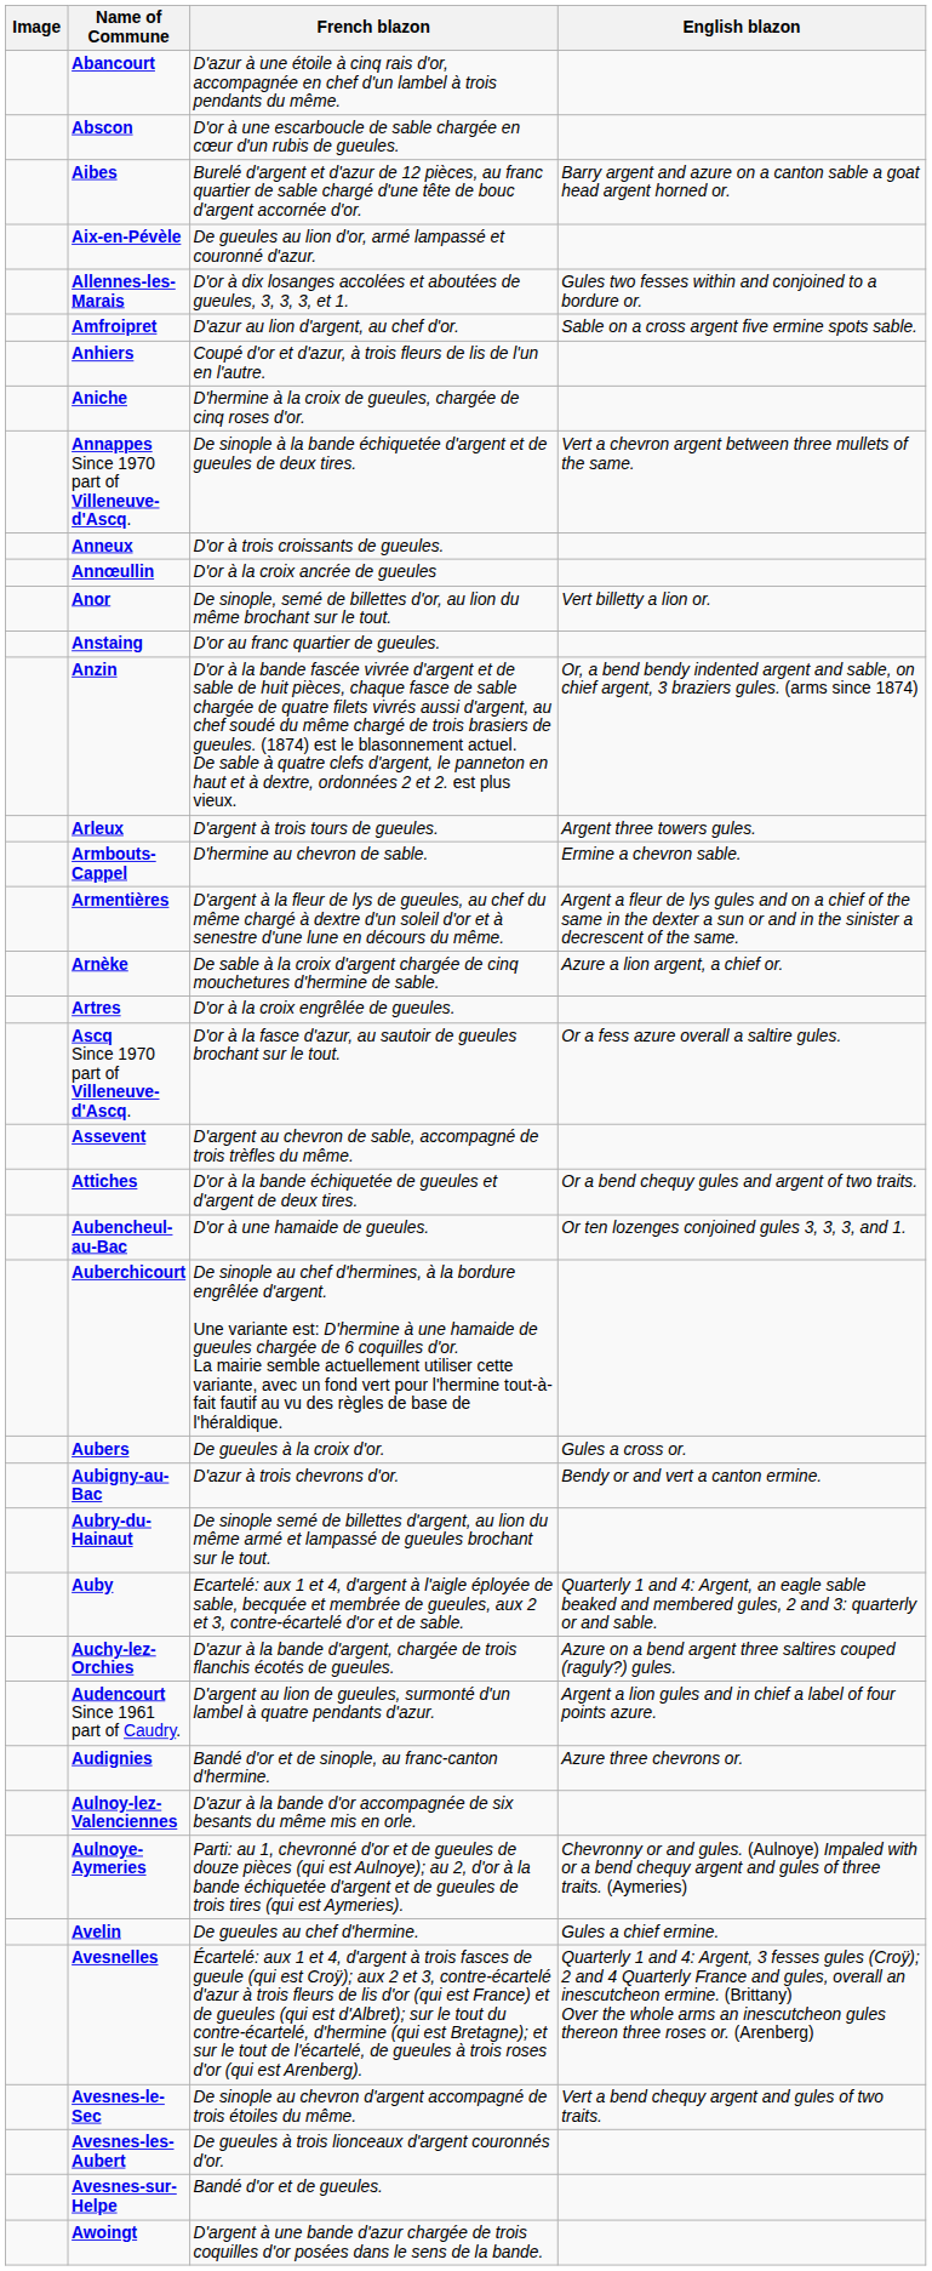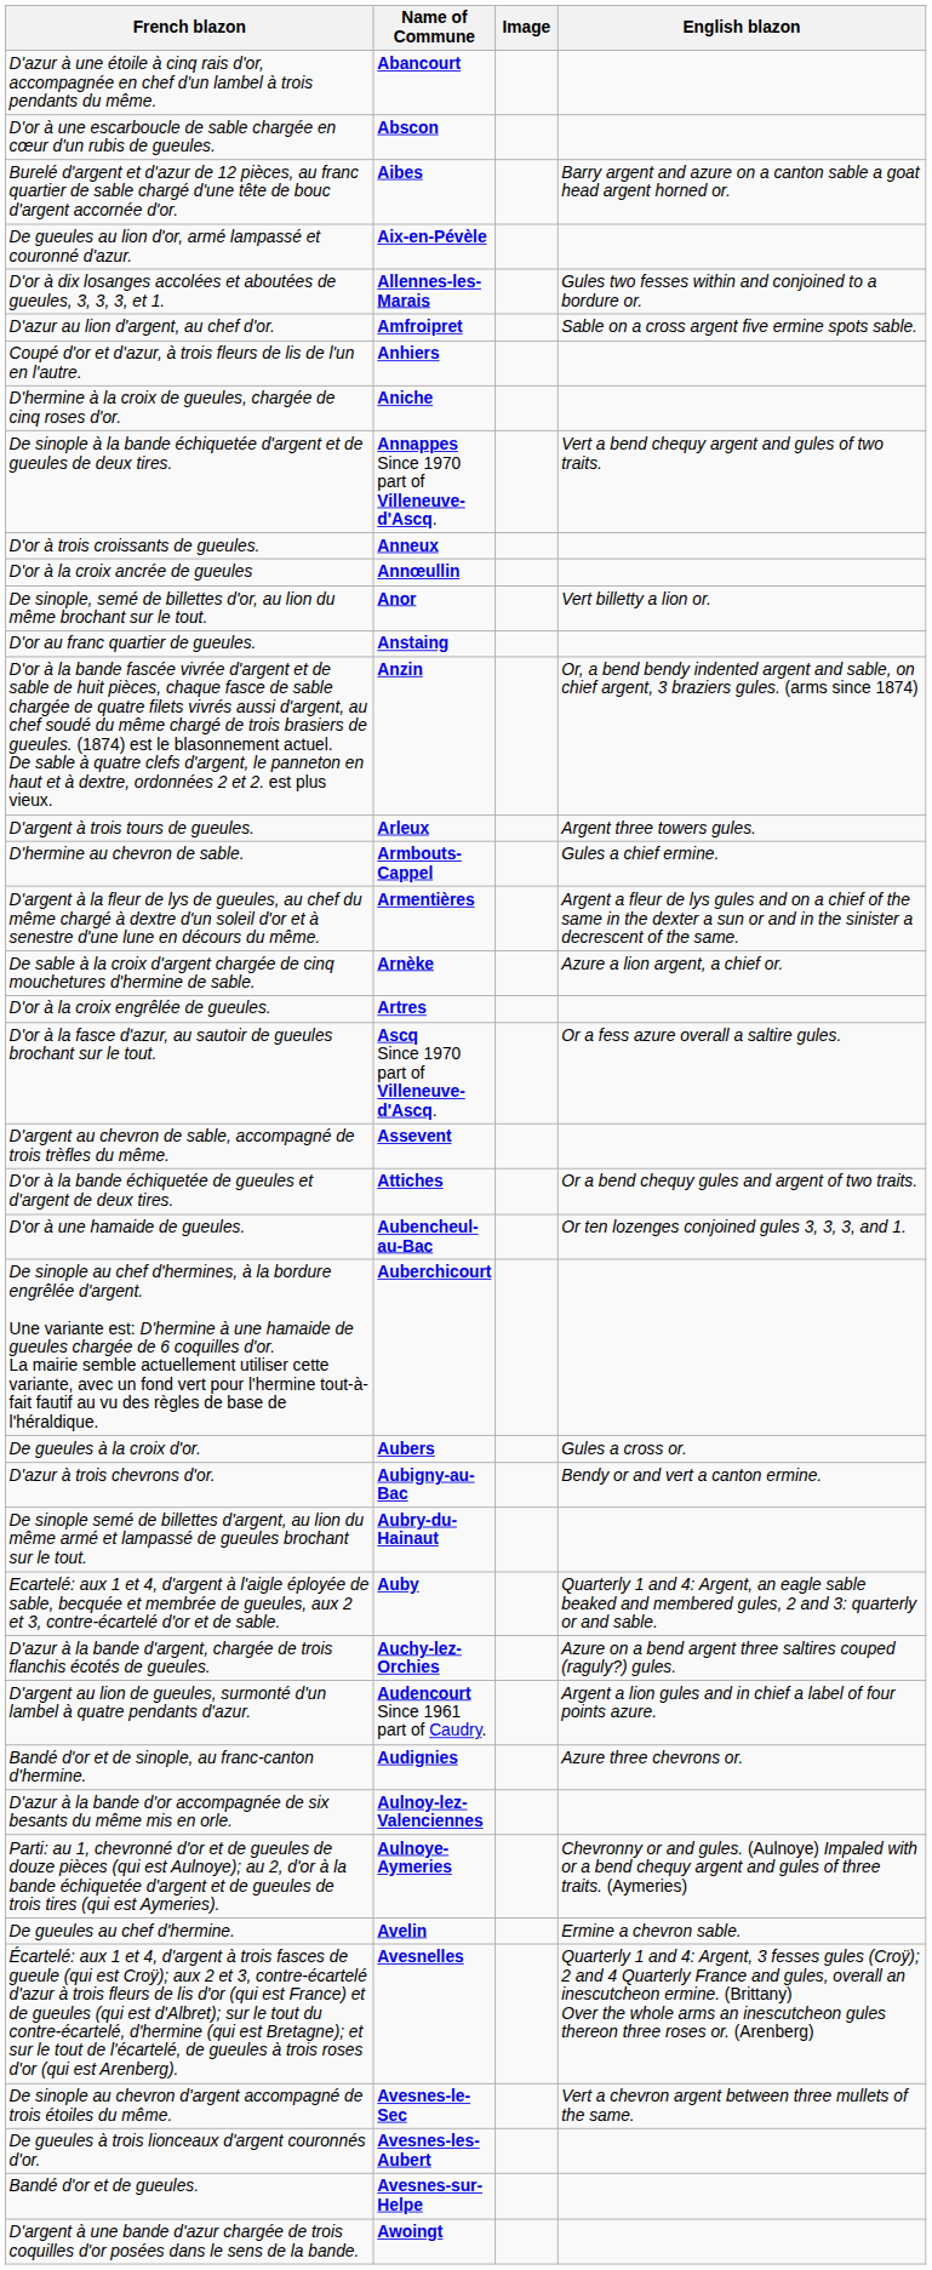 <table class="wikitable" width="100%">
 <tr>
+<th width="40%">French blazon</th>
+<th>Name of Commune</th>
 <th width="110">Image</th>
-<th>Name of Commune</th>
-<th width="40%">French blazon</th>
 <th width="40%">English blazon</th>
 </tr>
 <tr valign=top>
+<td><em>D'azur à une étoile à cinq rais d'or, accompagnée en chef d'un lambel à trois pendants du même.</em></td>
+<td><strong><a href='#'>Abancourt</a></strong></td>
 <td align=center></td>
-<td><strong><a href='#'>Abancourt</a></strong></td>
-<td><em>D'azur à une étoile à cinq rais d'or, accompagnée en chef d'un lambel à trois pendants du même.</em></td>
 <td></td>
 </tr>
 <tr valign=top>
+<td><em>D'or à une escarboucle de sable chargée en cœur d'un rubis de gueules.</em></td>
+<td><strong><a href='#'>Abscon</a></strong></td>
 <td align=center></td>
-<td><strong><a href='#'>Abscon</a></strong></td>
-<td><em>D'or à une escarboucle de sable chargée en cœur d'un rubis de gueules.</em></td>
 <td></td>
 </tr>
 <tr valign=top>
+<td><em>Burelé d'argent et d'azur de 12 pièces, au franc quartier de sable chargé d'une tête de bouc d'argent accornée d'or.</em></td>
+<td><strong><a href='#'>Aibes</a></strong></td>
 <td align=center></td>
-<td><strong><a href='#'>Aibes</a></strong></td>
-<td><em>Burelé d'argent et d'azur de 12 pièces, au franc quartier de sable chargé d'une tête de bouc d'argent accornée d'or.</em></td>
 <td><em>Barry argent and azure on a canton sable a goat head argent horned or.</em></td>
 </tr>
 <tr valign=top>
+<td><em>De gueules au lion d'or, armé lampassé et couronné d'azur.</em></td>
+<td><strong><a href='#'>Aix-en-Pévèle</a></strong></td>
 <td align=center></td>
-<td><strong><a href='#'>Aix-en-Pévèle</a></strong></td>
-<td><em>De gueules au lion d'or, armé lampassé et couronné d'azur.</em></td>
 <td></td>
 </tr>
 <tr valign=top>
+<td><em>D'or à dix losanges accolées et aboutées de gueules, 3, 3, 3, et 1.</em></td>
+<td><strong><a href='#'>Allennes-les-Marais</a></strong></td>
 <td align=center></td>
-<td><strong><a href='#'>Allennes-les-Marais</a></strong></td>
-<td><em>D'or à dix losanges accolées et aboutées de gueules, 3, 3, 3, et 1.</em></td>
 <td><em>Gules two fesses within and conjoined to a bordure or.</em></td>
 </tr>
 <tr valign=top>
+<td><em>D'azur au lion d'argent, au chef d'or.</em></td>
+<td><strong><a href='#'>Amfroipret</a></strong></td>
 <td align=center></td>
-<td><strong><a href='#'>Amfroipret</a></strong></td>
-<td><em>D'azur au lion d'argent, au chef d'or.</em></td>
 <td><em>Sable on a cross argent five ermine spots sable.</em></td>
 </tr>
 <tr valign=top>
+<td><em>Coupé d'or et d'azur, à trois fleurs de lis de l'un en l'autre.</em></td>
+<td><strong><a href='#'>Anhiers</a></strong></td>
 <td align=center></td>
-<td><strong><a href='#'>Anhiers</a></strong></td>
-<td><em>Coupé d'or et d'azur, à trois fleurs de lis de l'un en l'autre.</em></td>
 <td></td>
 </tr>
 <tr valign=top>
+<td><em>D'hermine à la croix de gueules, chargée de cinq roses d'or.</em></td>
+<td><strong><a href='#'>Aniche</a></strong></td>
 <td align=center></td>
-<td><strong><a href='#'>Aniche</a></strong></td>
-<td><em>D'hermine à la croix de gueules, chargée de cinq roses d'or.</em></td>
 <td></td>
 </tr>
 <tr valign=top>
+<td><em>De sinople à la bande échiquetée d'argent et de gueules de deux tires.</em><br></td>
+<td><strong><a href='#'>Annappes</a></strong><br>Since 1970 part of <strong><a href='#'>Villeneuve-d'Ascq</a></strong>.</td>
 <td align=center></td>
-<td><strong><a href='#'>Annappes</a></strong><br>Since 1970 part of <strong><a href='#'>Villeneuve-d'Ascq</a></strong>.</td>
-<td><em>De sinople à la bande échiquetée d'argent et de gueules de deux tires.</em><br></td>
+<td><em>Vert a bend chequy argent and gules of two traits.</em></td>
+</tr>
+<tr valign=top>
+<td><em>D'or à trois croissants de gueules.</em></td>
+<td><strong><a href='#'>Anneux</a></strong></td>
+<td align=center></td>
+<td></td>
+</tr>
+<tr valign=top>
+<td><em>D'or à la croix ancrée de gueules</em></td>
+<td><strong><a href='#'>Annœullin</a></strong></td>
+<td align=center></td>
+<td></td>
+</tr>
+<tr valign=top>
+<td><em>De sinople, semé de billettes d'or, au lion du même brochant sur le tout.</em><br></td>
+<td><strong><a href='#'>Anor</a></strong></td>
+<td align=center></td>
+<td><em>Vert billetty a lion or.</em></td>
+</tr>
+<tr valign=top>
+<td><em>D'or au franc quartier de gueules.</em><br></td>
+<td><strong><a href='#'>Anstaing</a></strong></td>
+<td align=center></td>
+<td></td>
+</tr>
+<tr valign=top>
+<td><em>D'or à la bande fascée vivrée d'argent et de sable de huit pièces, chaque fasce de sable chargée de quatre filets vivrés aussi d'argent, au chef soudé du même chargé de trois brasiers de gueules.</em> (1874) est le blasonnement actuel.<br><em>De sable à quatre clefs d'argent, le panneton en haut et à dextre, ordonnées 2 et 2.</em> est plus vieux.</td>
+<td><strong><a href='#'>Anzin</a></strong></td>
+<td align=center></td>
+<td><em>Or, a bend bendy indented argent and sable, on chief argent, 3 braziers gules.</em> (arms since 1874)</td>
+</tr>
+<tr valign=top>
+<td><em>D'argent à trois tours de gueules.</em></td>
+<td><strong><a href='#'>Arleux</a></strong></td>
+<td align=center></td>
+<td><em>Argent three towers gules.</em></td>
+</tr>
+<tr valign=top>
+<td><em>D'hermine au chevron de sable.</em></td>
+<td><strong><a href='#'>Armbouts-Cappel</a></strong></td>
+<td align=center></td>
+<td><em>Gules a chief ermine.</em></td>
+</tr>
+<tr valign=top>
+<td><em>D'argent à la fleur de lys de gueules, au chef du même chargé à dextre d'un soleil d'or et à senestre d'une lune en décours du même.</em></td>
+<td><strong><a href='#'>Armentières</a></strong></td>
+<td align=center></td>
+<td><em>Argent a fleur de lys gules and on a chief of the same in the dexter a sun or and in the sinister a decrescent of the same.</em></td>
+</tr>
+<tr valign=top>
+<td><em>De sable à la croix d'argent chargée de cinq mouchetures d'hermine de sable.</em></td>
+<td><strong><a href='#'>Arnèke</a></strong></td>
+<td align=center></td>
+<td><em>Azure a lion argent, a chief or.</em></td>
+</tr>
+<tr valign=top>
+<td><em>D'or à la croix engrêlée de gueules.</em></td>
+<td><strong><a href='#'>Artres</a></strong></td>
+<td align=center></td>
+<td></td>
+</tr>
+<tr valign=top>
+<td><em>D'or à la fasce d'azur, au sautoir de gueules brochant sur le tout.</em></td>
+<td><strong><a href='#'>Ascq</a></strong><br>Since 1970 part of <strong><a href='#'>Villeneuve-d'Ascq</a></strong>.</td>
+<td align=center></td>
+<td><em>Or a fess azure overall a saltire gules.</em></td>
+</tr>
+<tr valign=top>
+<td><em>D'argent au chevron de sable, accompagné de trois trèfles du même.</em></td>
+<td><strong><a href='#'>Assevent</a></strong></td>
+<td align=center></td>
+<td></td>
+</tr>
+<tr valign=top>
+<td><em>D'or à la bande échiquetée de gueules et d'argent de deux tires.</em></td>
+<td><strong><a href='#'>Attiches</a></strong></td>
+<td align=center></td>
+<td><em>Or a bend chequy gules and argent of two traits.</em></td>
+</tr>
+<tr valign=top>
+<td><em>D'or à une hamaide de gueules.</em><br></td>
+<td><strong><a href='#'>Aubencheul-au-Bac</a></strong></td>
+<td align=center></td>
+<td><em>Or ten lozenges conjoined gules 3, 3, 3, and 1.</em></td>
+</tr>
+<tr valign=top>
+<td><em>De sinople au chef d'hermines, à la bordure engrêlée d'argent.</em><br><br>Une variante est: <em>D'hermine à une hamaide de gueules chargée de 6 coquilles d'or.</em><br>La mairie semble actuellement utiliser cette variante, avec un fond vert pour l'hermine tout-à-fait fautif au vu des règles de base de l'héraldique.</td>
+<td><strong><a href='#'>Auberchicourt</a></strong></td>
+<td align=center></td>
+<td></td>
+</tr>
+<tr valign=top>
+<td><em>De gueules à la croix d'or.</em></td>
+<td><strong><a href='#'>Aubers</a></strong></td>
+<td align=center></td>
+<td><em>Gules a cross or.</em></td>
+</tr>
+<tr valign=top>
+<td><em>D'azur à trois chevrons d'or.</em></td>
+<td><strong><a href='#'>Aubigny-au-Bac</a></strong></td>
+<td align=center></td>
+<td><em>Bendy or and vert a canton ermine.</em></td>
+</tr>
+<tr valign=top>
+<td><em>De sinople semé de billettes d'argent, au lion du même armé et lampassé de gueules brochant sur le tout.</em></td>
+<td><strong><a href='#'>Aubry-du-Hainaut</a></strong></td>
+<td align=center></td>
+<td></td>
+</tr>
+<tr valign=top>
+<td><em>Ecartelé: aux 1 et 4, d'argent à l'aigle éployée de sable, becquée et membrée de gueules, aux 2 et 3, contre-écartelé d'or et de sable.</em></td>
+<td><strong><a href='#'>Auby</a></strong></td>
+<td align=center></td>
+<td><em>Quarterly 1 and 4: Argent, an eagle sable beaked and membered gules, 2 and 3: quarterly or and sable.</em></td>
+</tr>
+<tr valign=top>
+<td><em>D'azur à la bande d'argent, chargée de trois flanchis écotés de gueules.</em><br></td>
+<td><strong><a href='#'>Auchy-lez-Orchies</a></strong></td>
+<td align=center></td>
+<td><em>Azure on a bend argent three saltires couped (raguly?) gules.</em></td>
+</tr>
+<tr valign=top>
+<td><em>D'argent au lion de gueules, surmonté d'un lambel à quatre pendants d'azur.</em></td>
+<td><strong><a href='#'>Audencourt</a></strong><br>Since 1961 part of <a href='#'>Caudry</a>.</td>
+<td align=center></td>
+<td><em>Argent a lion gules and in chief a label of four points azure.</em></td>
+</tr>
+<tr valign=top>
+<td><em>Bandé d'or et de sinople, au franc-canton d'hermine.</em></td>
+<td><strong><a href='#'>Audignies</a></strong></td>
+<td align=center></td>
+<td><em>Azure three chevrons or.</em></td>
+</tr>
+<tr valign=top>
+<td><em>D'azur à la bande d'or accompagnée de six besants du même mis en orle.</em></td>
+<td><strong><a href='#'>Aulnoy-lez-Valenciennes</a></strong></td>
+<td align=center></td>
+<td></td>
+</tr>
+<tr valign=top>
+<td><em>Parti:  au 1, chevronné d'or et de gueules de douze pièces (qui est Aulnoye); au 2, d'or à la bande échiquetée d'argent et de gueules de trois tires (qui est Aymeries).</em></td>
+<td><strong><a href='#'>Aulnoye-Aymeries</a></strong></td>
+<td align=center></td>
+<td><em>Chevronny or and gules.</em> (Aulnoye) <em>Impaled with or a bend chequy argent and gules of three traits.</em> (Aymeries)</td>
+</tr>
+<tr valign=top>
+<td><em>De gueules au chef d'hermine.</em></td>
+<td><strong><a href='#'>Avelin</a></strong></td>
+<td align=center></td>
+<td><em>Ermine a chevron sable.</em></td>
+</tr>
+<tr valign=top>
+<td><em>Écartelé: aux 1 et 4, d'argent à trois fasces de gueule (qui est Croÿ); aux 2 et 3, contre-écartelé d'azur à trois fleurs de lis d'or (qui est France) et de gueules (qui est d'Albret); sur le tout du contre-écartelé, d'hermine (qui est Bretagne); et sur le tout de l'écartelé, de gueules à trois roses d'or (qui est Arenberg).</em></td>
+<td><strong><a href='#'>Avesnelles</a></strong></td>
+<td align=center></td>
+<td><em>Quarterly 1 and 4: Argent, 3 fesses gules (Croÿ); 2 and 4 Quarterly France and gules, overall an inescutcheon ermine.</em> (Brittany)<br><em>Over the whole arms an inescutcheon gules thereon three roses or.</em> (Arenberg)</td>
+</tr>
+<tr valign=top>
+<td><em>De sinople au chevron d'argent accompagné de trois étoiles du même.</em></td>
+<td><strong><a href='#'>Avesnes-le-Sec</a></strong></td>
+<td align=center></td>
 <td><em>Vert a chevron argent between three mullets of the same.</em></td>
 </tr>
 <tr valign=top>
+<td><em>De gueules à trois lionceaux d'argent couronnés d'or.</em></td>
+<td><strong><a href='#'>Avesnes-les-Aubert</a></strong></td>
 <td align=center></td>
-<td><strong><a href='#'>Anneux</a></strong></td>
-<td><em>D'or à trois croissants de gueules.</em></td>
 <td></td>
 </tr>
 <tr valign=top>
+<td><em>Bandé d'or et de gueules.</em></td>
+<td><strong><a href='#'>Avesnes-sur-Helpe</a></strong></td>
 <td align=center></td>
-<td><strong><a href='#'>Annœullin</a></strong></td>
-<td><em>D'or à la croix ancrée de gueules</em></td>
 <td></td>
 </tr>
 <tr valign=top>
+<td><em>D'argent à une bande d'azur chargée de trois coquilles d'or posées dans le sens de la bande.</em></td>
+<td><strong><a href='#'>Awoingt</a></strong></td>
 <td align=center></td>
-<td><strong><a href='#'>Anor</a></strong></td>
-<td><em>De sinople, semé de billettes d'or, au lion du même brochant sur le tout.</em><br></td>
-<td><em>Vert billetty a lion or.</em></td>
-</tr>
-<tr valign=top>
-<td align=center></td>
-<td><strong><a href='#'>Anstaing</a></strong></td>
-<td><em>D'or au franc quartier de gueules.</em><br></td>
-<td></td>
-</tr>
-<tr valign=top>
-<td align=center></td>
-<td><strong><a href='#'>Anzin</a></strong></td>
-<td><em>D'or à la bande fascée vivrée d'argent et de sable de huit pièces, chaque fasce de sable chargée de quatre filets vivrés aussi d'argent, au chef soudé du même chargé de trois brasiers de gueules.</em> (1874) est le blasonnement actuel.<br><em>De sable à quatre clefs d'argent, le panneton en haut et à dextre, ordonnées 2 et 2.</em> est plus vieux.</td>
-<td><em>Or, a bend bendy indented argent and sable, on chief argent, 3 braziers gules.</em> (arms since 1874)</td>
-</tr>
-<tr valign=top>
-<td align=center></td>
-<td><strong><a href='#'>Arleux</a></strong></td>
-<td><em>D'argent à trois tours de gueules.</em></td>
-<td><em>Argent three towers gules.</em></td>
-</tr>
-<tr valign=top>
-<td align=center></td>
-<td><strong><a href='#'>Armbouts-Cappel</a></strong></td>
-<td><em>D'hermine au chevron de sable.</em></td>
-<td><em>Ermine a chevron sable.</em></td>
-</tr>
-<tr valign=top>
-<td align=center></td>
-<td><strong><a href='#'>Armentières</a></strong></td>
-<td><em>D'argent à la fleur de lys de gueules, au chef du même chargé à dextre d'un soleil d'or et à senestre d'une lune en décours du même.</em></td>
-<td><em>Argent a fleur de lys gules and on a chief of the same in the dexter a sun or and in the sinister a decrescent of the same.</em></td>
-</tr>
-<tr valign=top>
-<td align=center></td>
-<td><strong><a href='#'>Arnèke</a></strong></td>
-<td><em>De sable à la croix d'argent chargée de cinq mouchetures d'hermine de sable.</em></td>
-<td><em>Azure a lion argent, a chief or.</em></td>
-</tr>
-<tr valign=top>
-<td align=center></td>
-<td><strong><a href='#'>Artres</a></strong></td>
-<td><em>D'or à la croix engrêlée de gueules.</em></td>
-<td></td>
-</tr>
-<tr valign=top>
-<td align=center></td>
-<td><strong><a href='#'>Ascq</a></strong><br>Since 1970 part of <strong><a href='#'>Villeneuve-d'Ascq</a></strong>.</td>
-<td><em>D'or à la fasce d'azur, au sautoir de gueules brochant sur le tout.</em></td>
-<td><em>Or a fess azure overall a saltire gules.</em></td>
-</tr>
-<tr valign=top>
-<td align=center></td>
-<td><strong><a href='#'>Assevent</a></strong></td>
-<td><em>D'argent au chevron de sable, accompagné de trois trèfles du même.</em></td>
-<td></td>
-</tr>
-<tr valign=top>
-<td align=center></td>
-<td><strong><a href='#'>Attiches</a></strong></td>
-<td><em>D'or à la bande échiquetée de gueules et d'argent de deux tires.</em></td>
-<td><em>Or a bend chequy gules and argent of two traits.</em></td>
-</tr>
-<tr valign=top>
-<td align=center></td>
-<td><strong><a href='#'>Aubencheul-au-Bac</a></strong></td>
-<td><em>D'or à une hamaide de gueules.</em><br></td>
-<td><em>Or ten lozenges conjoined gules 3, 3, 3, and 1.</em></td>
-</tr>
-<tr valign=top>
-<td align=center></td>
-<td><strong><a href='#'>Auberchicourt</a></strong></td>
-<td><em>De sinople au chef d'hermines, à la bordure engrêlée d'argent.</em><br><br>Une variante est: <em>D'hermine à une hamaide de gueules chargée de 6 coquilles d'or.</em><br>La mairie semble actuellement utiliser cette variante, avec un fond vert pour l'hermine tout-à-fait fautif au vu des règles de base de l'héraldique.</td>
-<td></td>
-</tr>
-<tr valign=top>
-<td align=center></td>
-<td><strong><a href='#'>Aubers</a></strong></td>
-<td><em>De gueules à la croix d'or.</em></td>
-<td><em>Gules a cross or.</em></td>
-</tr>
-<tr valign=top>
-<td align=center></td>
-<td><strong><a href='#'>Aubigny-au-Bac</a></strong></td>
-<td><em>D'azur à trois chevrons d'or.</em></td>
-<td><em>Bendy or and vert a canton ermine.</em></td>
-</tr>
-<tr valign=top>
-<td align=center></td>
-<td><strong><a href='#'>Aubry-du-Hainaut</a></strong></td>
-<td><em>De sinople semé de billettes d'argent, au lion du même armé et lampassé de gueules brochant sur le tout.</em></td>
-<td></td>
-</tr>
-<tr valign=top>
-<td align=center></td>
-<td><strong><a href='#'>Auby</a></strong></td>
-<td><em>Ecartelé: aux 1 et 4, d'argent à l'aigle éployée de sable, becquée et membrée de gueules, aux 2 et 3, contre-écartelé d'or et de sable.</em></td>
-<td><em>Quarterly 1 and 4: Argent, an eagle sable beaked and membered gules, 2 and 3: quarterly or and sable.</em></td>
-</tr>
-<tr valign=top>
-<td align=center></td>
-<td><strong><a href='#'>Auchy-lez-Orchies</a></strong></td>
-<td><em>D'azur à la bande d'argent, chargée de trois flanchis écotés de gueules.</em><br></td>
-<td><em>Azure on a bend argent three saltires couped (raguly?) gules.</em></td>
-</tr>
-<tr valign=top>
-<td align=center></td>
-<td><strong><a href='#'>Audencourt</a></strong><br>Since 1961 part of <a href='#'>Caudry</a>.</td>
-<td><em>D'argent au lion de gueules, surmonté d'un lambel à quatre pendants d'azur.</em></td>
-<td><em>Argent a lion gules and in chief a label of four points azure.</em></td>
-</tr>
-<tr valign=top>
-<td align=center></td>
-<td><strong><a href='#'>Audignies</a></strong></td>
-<td><em>Bandé d'or et de sinople, au franc-canton d'hermine.</em></td>
-<td><em>Azure three chevrons or.</em></td>
-</tr>
-<tr valign=top>
-<td align=center></td>
-<td><strong><a href='#'>Aulnoy-lez-Valenciennes</a></strong></td>
-<td><em>D'azur à la bande d'or accompagnée de six besants du même mis en orle.</em></td>
-<td></td>
-</tr>
-<tr valign=top>
-<td align=center></td>
-<td><strong><a href='#'>Aulnoye-Aymeries</a></strong></td>
-<td><em>Parti:  au 1, chevronné d'or et de gueules de douze pièces (qui est Aulnoye); au 2, d'or à la bande échiquetée d'argent et de gueules de trois tires (qui est Aymeries).</em></td>
-<td><em>Chevronny or and gules.</em> (Aulnoye) <em>Impaled with or a bend chequy argent and gules of three traits.</em> (Aymeries)</td>
-</tr>
-<tr valign=top>
-<td align=center></td>
-<td><strong><a href='#'>Avelin</a></strong></td>
-<td><em>De gueules au chef d'hermine.</em></td>
-<td><em>Gules a chief ermine.</em></td>
-</tr>
-<tr valign=top>
-<td align=center></td>
-<td><strong><a href='#'>Avesnelles</a></strong></td>
-<td><em>Écartelé: aux 1 et 4, d'argent à trois fasces de gueule (qui est Croÿ); aux 2 et 3, contre-écartelé d'azur à trois fleurs de lis d'or (qui est France) et de gueules (qui est d'Albret); sur le tout du contre-écartelé, d'hermine (qui est Bretagne); et sur le tout de l'écartelé, de gueules à trois roses d'or (qui est Arenberg).</em></td>
-<td><em>Quarterly 1 and 4: Argent, 3 fesses gules (Croÿ); 2 and 4 Quarterly France and gules, overall an inescutcheon ermine.</em> (Brittany)<br><em>Over the whole arms an inescutcheon gules thereon three roses or.</em> (Arenberg)</td>
-</tr>
-<tr valign=top>
-<td align=center></td>
-<td><strong><a href='#'>Avesnes-le-Sec</a></strong></td>
-<td><em>De sinople au chevron d'argent accompagné de trois étoiles du même.</em></td>
-<td><em>Vert a bend chequy argent and gules of two traits.</em></td>
-</tr>
-<tr valign=top>
-<td align=center></td>
-<td><strong><a href='#'>Avesnes-les-Aubert</a></strong></td>
-<td><em>De gueules à trois lionceaux d'argent couronnés d'or.</em></td>
-<td></td>
-</tr>
-<tr valign=top>
-<td align=center></td>
-<td><strong><a href='#'>Avesnes-sur-Helpe</a></strong></td>
-<td><em>Bandé d'or et de gueules.</em></td>
-<td></td>
-</tr>
-<tr valign=top>
-<td align=center></td>
-<td><strong><a href='#'>Awoingt</a></strong></td>
-<td><em>D'argent à une bande d'azur chargée de trois coquilles d'or posées dans le sens de la bande.</em></td>
 <td></td>
 </tr>
 </table>
